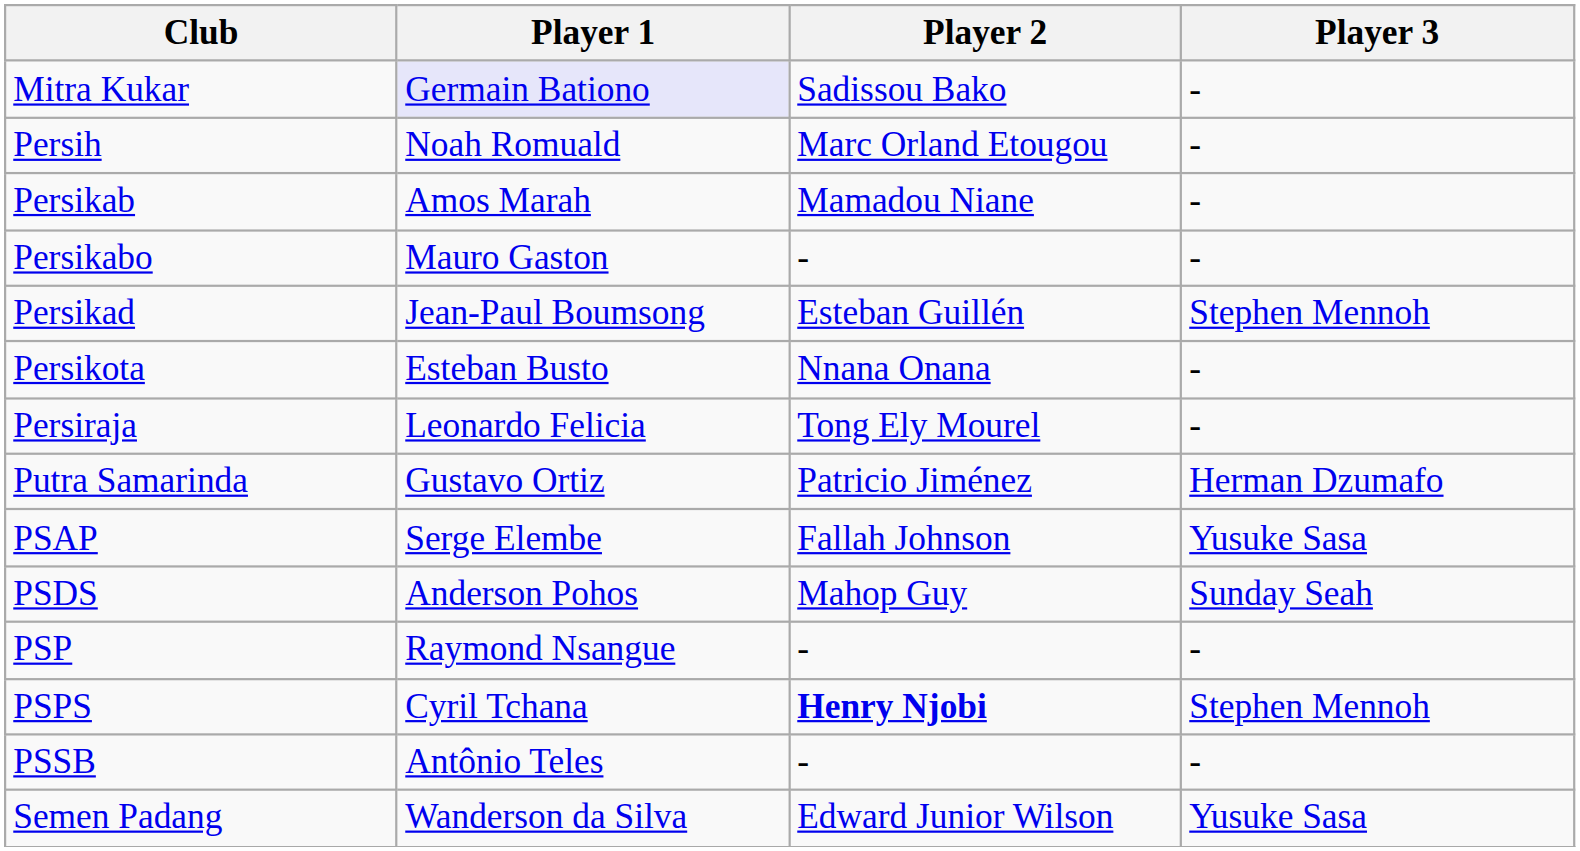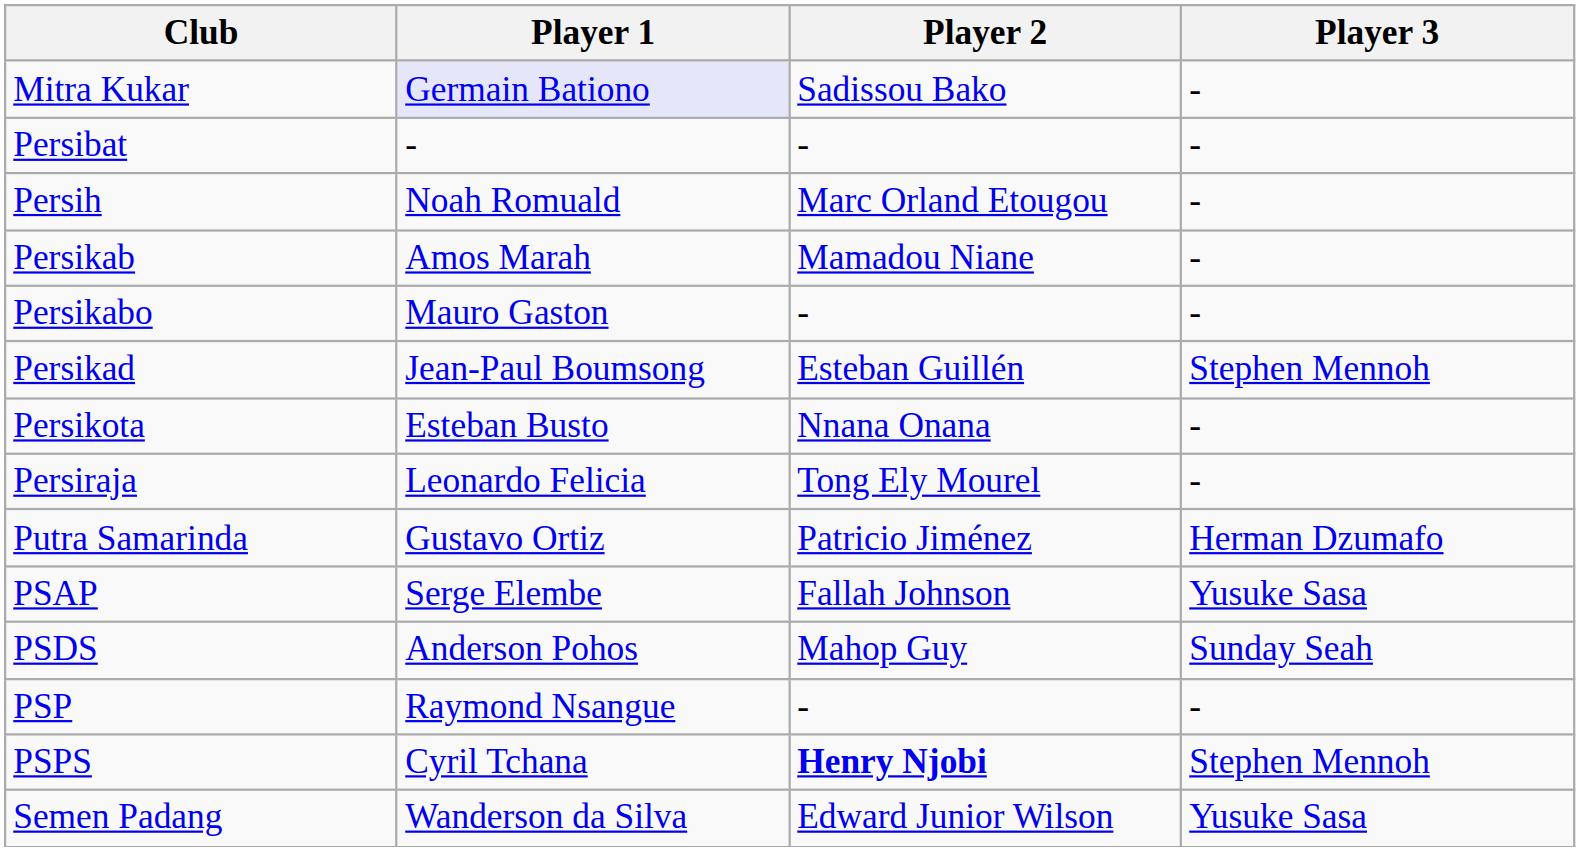 <table class="wikitable">
 <tr>
 <th width = "170">Club</th>
 <th width = "170">Player 1</th>
 <th width = "170">Player 2</th>
 <th width = "170">Player 3</th>
 </tr>
 <tr>
 <td><a href='#'>Mitra Kukar</a></td>
 <td style="background: lavender;"> <a href='#'>Germain Bationo</a></td>
 <td> <a href='#'>Sadissou Bako</a></td>
+<td>-</td>
+</tr>
+<tr>
+<td><a href='#'>Persibat</a></td>
+<td>-</td>
+<td>-</td>
 <td>-</td>
 </tr>
 <tr>
 <td><a href='#'>Persih</a></td>
 <td> <a href='#'>Noah Romuald</a></td>
 <td> <a href='#'>Marc Orland Etougou</a></td>
 <td>-</td>
 </tr>
 <tr>
 <td><a href='#'>Persikab</a></td>
 <td> <a href='#'>Amos Marah</a></td>
 <td> <a href='#'>Mamadou Niane</a></td>
 <td>-</td>
 </tr>
 <tr>
 <td><a href='#'>Persikabo</a></td>
 <td> <a href='#'>Mauro Gaston</a></td>
 <td>-</td>
 <td>-</td>
 </tr>
 <tr>
 <td><a href='#'>Persikad</a></td>
 <td> <a href='#'>Jean-Paul Boumsong</a></td>
 <td> <a href='#'>Esteban Guillén</a></td>
 <td> <a href='#'>Stephen Mennoh</a></td>
 </tr>
 <tr>
 <td><a href='#'>Persikota</a></td>
 <td> <a href='#'>Esteban Busto</a></td>
 <td> <a href='#'>Nnana Onana</a></td>
 <td>-</td>
 </tr>
 <tr>
 <td><a href='#'>Persiraja</a></td>
 <td> <a href='#'>Leonardo Felicia</a></td>
 <td> <a href='#'>Tong Ely Mourel</a></td>
 <td>-</td>
 </tr>
 <tr>
 <td><a href='#'>Putra Samarinda</a></td>
 <td> <a href='#'>Gustavo Ortiz</a></td>
 <td> <a href='#'>Patricio Jiménez</a></td>
 <td> <a href='#'>Herman Dzumafo</a></td>
 </tr>
 <tr>
 <td><a href='#'>PSAP</a></td>
 <td> <a href='#'>Serge Elembe</a></td>
 <td> <a href='#'>Fallah Johnson</a></td>
 <td> <a href='#'>Yusuke Sasa</a></td>
 </tr>
 <tr>
 <td><a href='#'>PSDS</a></td>
 <td> <a href='#'>Anderson Pohos</a></td>
 <td> <a href='#'>Mahop Guy</a></td>
 <td> <a href='#'>Sunday Seah</a></td>
 </tr>
 <tr>
 <td><a href='#'>PSP</a></td>
 <td> <a href='#'>Raymond Nsangue</a></td>
 <td>-</td>
 <td>-</td>
 </tr>
 <tr>
 <td><a href='#'>PSPS</a></td>
 <td> <a href='#'>Cyril Tchana</a></td>
 <td><strong> <a href='#'>Henry Njobi</a></strong></td>
 <td> <a href='#'>Stephen Mennoh</a></td>
 </tr>
 <tr>
-<td><a href='#'>PSSB</a></td>
-<td> <a href='#'>Antônio Teles</a></td>
-<td>-</td>
-<td>-</td>
-</tr>
-<tr>
 <td><a href='#'>Semen Padang</a></td>
 <td> <a href='#'>Wanderson da Silva</a></td>
 <td> <a href='#'>Edward Junior Wilson</a></td>
 <td> <a href='#'>Yusuke Sasa</a></td>
 </tr>
 <tr>
 </tr>
 </table>
